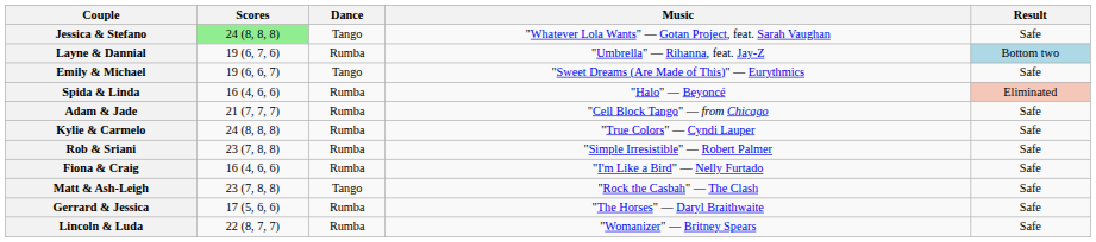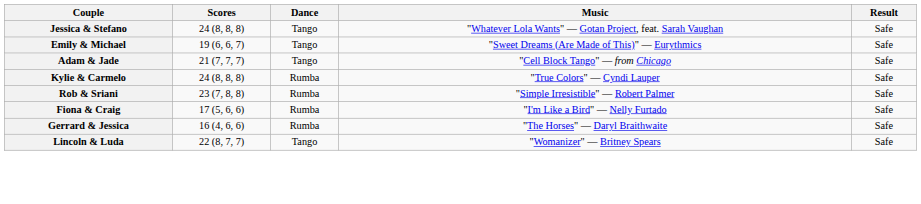 <table class="wikitable sortable" style="text-align:center; width: 90%">
 <tr>
 <th scope="col">Couple</th>
 <th scope="col">Scores</th>
 <th scope="col">Dance</th>
 <th scope="col" class="unsortable">Music</th>
 <th scope="col" class="unsortable">Result</th>
 </tr>
 <tr>
 <th scope="row">Jessica & Stefano</th>
-<td style="background: lightgreen;">24 (8, 8, 8)</td>
+<td>24 (8, 8, 8)</td>
 <td>Tango</td>
 <td>"<a href='#'>Whatever Lola Wants</a>" — <a href='#'>Gotan Project</a>, feat. <a href='#'>Sarah Vaughan</a></td>
 <td>Safe</td>
-</tr>
-<tr>
-<th scope="row">Layne & Dannial</th>
-<td>19 (6, 7, 6)</td>
-<td>Rumba</td>
-<td>"<a href='#'>Umbrella</a>" — <a href='#'>Rihanna</a>, feat. <a href='#'>Jay-Z</a></td>
-<td bgcolor="lightblue">Bottom two</td>
 </tr>
 <tr>
 <th scope="row">Emily & Michael</th>
 <td>19 (6, 6, 7)</td>
 <td>Tango</td>
 <td>"<a href='#'>Sweet Dreams (Are Made of This)</a>" — <a href='#'>Eurythmics</a></td>
 <td>Safe</td>
 </tr>
 <tr>
-<th scope="row">Spida & Linda</th>
-<td>16 (4, 6, 6)</td>
-<td>Rumba</td>
-<td>"<a href='#'>Halo</a>" — <a href='#'>Beyoncé</a></td>
-<td bgcolor="f4c7b8">Eliminated</td>
-</tr>
-<tr>
 <th scope="row">Adam & Jade</th>
 <td>21 (7, 7, 7)</td>
-<td>Rumba</td>
+<td>Tango</td>
 <td>"<a href='#'>Cell Block Tango</a>" — <em>from <a href='#'>Chicago</a></em></td>
 <td>Safe</td>
 </tr>
 <tr>
 <th scope="row">Kylie & Carmelo</th>
 <td>24 (8, 8, 8)</td>
 <td>Rumba</td>
 <td>"<a href='#'>True Colors</a>" — <a href='#'>Cyndi Lauper</a></td>
 <td>Safe</td>
 </tr>
 <tr>
 <th scope="row">Rob & Sriani</th>
 <td>23 (7, 8, 8)</td>
 <td>Rumba</td>
 <td>"<a href='#'>Simple Irresistible</a>" — <a href='#'>Robert Palmer</a></td>
 <td>Safe</td>
 </tr>
 <tr>
 <th scope="row">Fiona & Craig</th>
-<td>16 (4, 6, 6)</td>
+<td>17 (5, 6, 6)</td>
 <td>Rumba</td>
 <td>"<a href='#'>I'm Like a Bird</a>" — <a href='#'>Nelly Furtado</a></td>
 <td>Safe</td>
 </tr>
 <tr>
-<th scope="row">Matt & Ash-Leigh</th>
-<td>23 (7, 8, 8)</td>
-<td>Tango</td>
-<td>"<a href='#'>Rock the Casbah</a>" — <a href='#'>The Clash</a></td>
-<td>Safe</td>
-</tr>
-<tr>
 <th scope="row">Gerrard & Jessica</th>
-<td>17 (5, 6, 6)</td>
+<td>16 (4, 6, 6)</td>
 <td>Rumba</td>
 <td>"<a href='#'>The Horses</a>" — <a href='#'>Daryl Braithwaite</a></td>
 <td>Safe</td>
 </tr>
 <tr>
 <th scope="row">Lincoln & Luda</th>
 <td>22 (8, 7, 7)</td>
-<td>Rumba</td>
+<td>Tango</td>
 <td>"<a href='#'>Womanizer</a>" — <a href='#'>Britney Spears</a></td>
 <td>Safe</td>
 </tr>
 </table>
